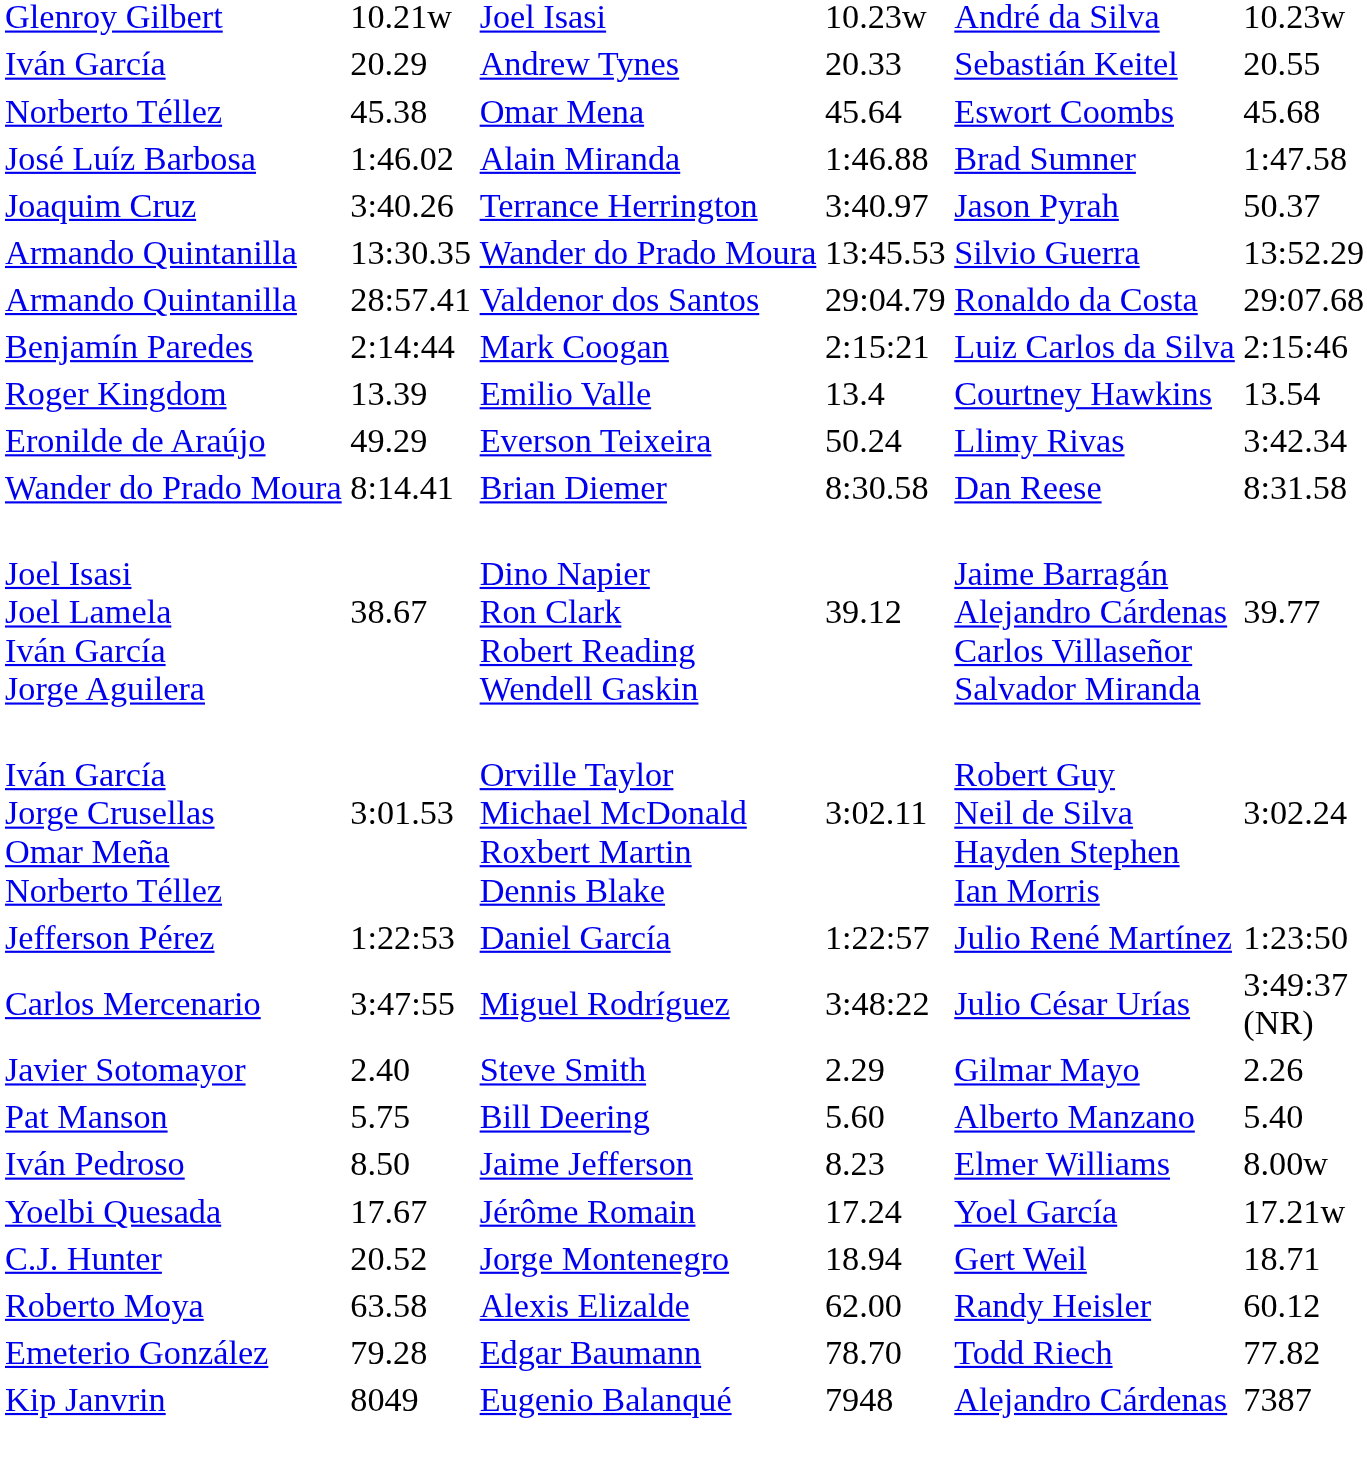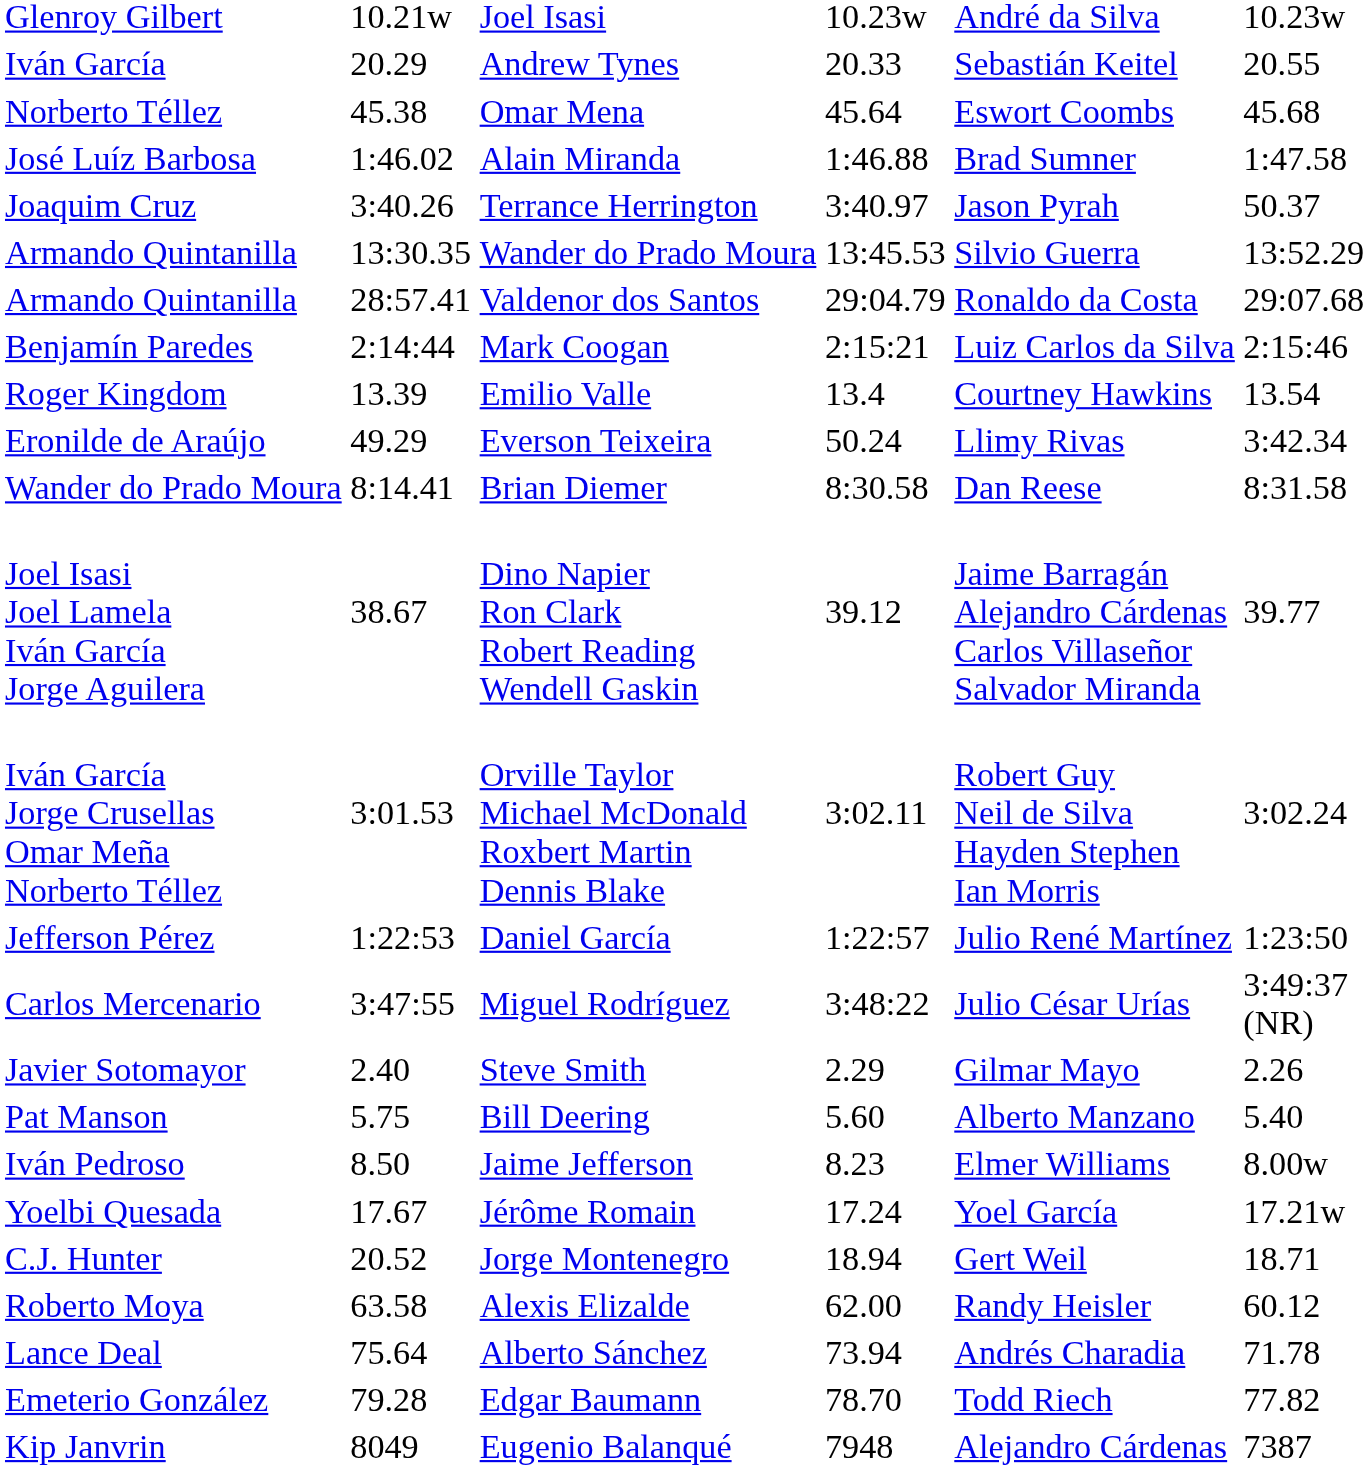 <table>
 <tr>
 <td></td>
 <td><a href='#'>Glenroy Gilbert</a><br> </td>
 <td>10.21w</td>
 <td><a href='#'>Joel Isasi</a><br> </td>
 <td>10.23w</td>
 <td><a href='#'>André da Silva</a><br> </td>
 <td>10.23w</td>
 </tr>
 <tr>
 <td></td>
 <td><a href='#'>Iván García</a><br> </td>
 <td>20.29</td>
 <td><a href='#'>Andrew Tynes</a><br> </td>
 <td>20.33</td>
 <td><a href='#'>Sebastián Keitel</a><br> </td>
 <td>20.55</td>
 </tr>
 <tr>
 <td></td>
 <td><a href='#'>Norberto Téllez</a><br> </td>
 <td>45.38</td>
 <td><a href='#'>Omar Mena</a><br> </td>
 <td>45.64</td>
 <td><a href='#'>Eswort Coombs</a><br> </td>
 <td>45.68</td>
 </tr>
 <tr>
 <td></td>
 <td><a href='#'>José Luíz Barbosa</a><br> </td>
 <td>1:46.02</td>
 <td><a href='#'>Alain Miranda</a><br> </td>
 <td>1:46.88</td>
 <td><a href='#'>Brad Sumner</a><br> </td>
 <td>1:47.58</td>
 </tr>
 <tr>
 <td></td>
 <td><a href='#'>Joaquim Cruz</a><br> </td>
 <td>3:40.26</td>
 <td><a href='#'>Terrance Herrington</a><br> </td>
 <td>3:40.97</td>
 <td><a href='#'>Jason Pyrah</a><br> </td>
 <td>50.37</td>
 </tr>
 <tr>
 <td></td>
 <td><a href='#'>Armando Quintanilla</a><br> </td>
 <td>13:30.35</td>
 <td><a href='#'>Wander do Prado Moura</a><br> </td>
 <td>13:45.53</td>
 <td><a href='#'>Silvio Guerra</a><br> </td>
 <td>13:52.29</td>
 </tr>
 <tr>
 <td></td>
 <td><a href='#'>Armando Quintanilla</a><br> </td>
 <td>28:57.41</td>
 <td><a href='#'>Valdenor dos Santos</a><br> </td>
 <td>29:04.79</td>
 <td><a href='#'>Ronaldo da Costa</a><br> </td>
 <td>29:07.68</td>
 </tr>
 <tr>
 <td></td>
 <td><a href='#'>Benjamín Paredes</a><br> </td>
 <td>2:14:44</td>
 <td><a href='#'>Mark Coogan</a><br> </td>
 <td>2:15:21</td>
 <td><a href='#'>Luiz Carlos da Silva</a><br> </td>
 <td>2:15:46</td>
 </tr>
 <tr>
 <td></td>
 <td><a href='#'>Roger Kingdom</a><br> </td>
 <td>13.39</td>
 <td><a href='#'>Emilio Valle</a><br> </td>
 <td>13.4</td>
 <td><a href='#'>Courtney Hawkins</a><br> </td>
 <td>13.54</td>
 </tr>
 <tr>
 <td></td>
 <td><a href='#'>Eronilde de Araújo</a><br> </td>
 <td>49.29</td>
 <td><a href='#'>Everson Teixeira</a><br> </td>
 <td>50.24</td>
 <td><a href='#'>Llimy Rivas</a><br> </td>
 <td>3:42.34</td>
 </tr>
 <tr>
 <td></td>
 <td><a href='#'>Wander do Prado Moura</a><br> </td>
 <td>8:14.41</td>
 <td><a href='#'>Brian Diemer</a><br> </td>
 <td>8:30.58</td>
 <td><a href='#'>Dan Reese</a><br> </td>
 <td>8:31.58</td>
 </tr>
 <tr>
 <td></td>
 <td><strong></strong><br><a href='#'>Joel Isasi</a><br><a href='#'>Joel Lamela</a><br><a href='#'>Iván García</a><br><a href='#'>Jorge Aguilera</a></td>
 <td>38.67</td>
 <td><strong></strong><br><a href='#'>Dino Napier</a><br><a href='#'>Ron Clark</a><br><a href='#'>Robert Reading</a><br><a href='#'>Wendell Gaskin</a></td>
 <td>39.12</td>
 <td><strong></strong><br><a href='#'>Jaime Barragán</a><br><a href='#'>Alejandro Cárdenas</a><br><a href='#'>Carlos Villaseñor</a><br><a href='#'>Salvador Miranda</a></td>
 <td>39.77</td>
 </tr>
 <tr>
 <td></td>
 <td><strong></strong><br><a href='#'>Iván García</a><br><a href='#'>Jorge Crusellas</a><br><a href='#'>Omar Meña</a><br><a href='#'>Norberto Téllez</a></td>
 <td>3:01.53</td>
 <td><strong></strong><br><a href='#'>Orville Taylor</a><br><a href='#'>Michael McDonald</a><br><a href='#'>Roxbert Martin</a><br><a href='#'>Dennis Blake</a></td>
 <td>3:02.11</td>
 <td><strong></strong><br><a href='#'>Robert Guy</a><br><a href='#'>Neil de Silva</a><br><a href='#'>Hayden Stephen</a><br><a href='#'>Ian Morris</a></td>
 <td>3:02.24</td>
 </tr>
 <tr>
 <td></td>
 <td><a href='#'>Jefferson Pérez</a><br> </td>
 <td>1:22:53</td>
 <td><a href='#'>Daniel García</a><br> </td>
 <td>1:22:57</td>
 <td><a href='#'>Julio René Martínez</a><br> </td>
 <td>1:23:50</td>
 </tr>
 <tr>
 <td></td>
 <td><a href='#'>Carlos Mercenario</a><br> </td>
 <td>3:47:55</td>
 <td><a href='#'>Miguel Rodríguez</a><br> </td>
 <td>3:48:22</td>
 <td><a href='#'>Julio César Urías</a><br> </td>
 <td>3:49:37<br>(NR)</td>
 </tr>
 <tr>
 <td></td>
 <td><a href='#'>Javier Sotomayor</a><br> </td>
 <td>2.40</td>
 <td><a href='#'>Steve Smith</a><br> </td>
 <td>2.29</td>
 <td><a href='#'>Gilmar Mayo</a><br> </td>
 <td>2.26</td>
 </tr>
 <tr>
 <td></td>
 <td><a href='#'>Pat Manson</a><br> </td>
 <td>5.75</td>
 <td><a href='#'>Bill Deering</a><br> </td>
 <td>5.60</td>
 <td><a href='#'>Alberto Manzano</a><br> </td>
 <td>5.40</td>
 </tr>
 <tr>
 <td></td>
 <td><a href='#'>Iván Pedroso</a><br> </td>
 <td>8.50</td>
 <td><a href='#'>Jaime Jefferson</a><br> </td>
 <td>8.23</td>
 <td><a href='#'>Elmer Williams</a><br> </td>
 <td>8.00w</td>
 </tr>
 <tr>
 <td></td>
 <td><a href='#'>Yoelbi Quesada</a><br> </td>
 <td>17.67</td>
 <td><a href='#'>Jérôme Romain</a><br> </td>
 <td>17.24</td>
 <td><a href='#'>Yoel García</a><br> </td>
 <td>17.21w</td>
 </tr>
 <tr>
 <td></td>
 <td><a href='#'>C.J. Hunter</a><br> </td>
 <td>20.52</td>
 <td><a href='#'>Jorge Montenegro</a><br> </td>
 <td>18.94</td>
 <td><a href='#'>Gert Weil</a><br> </td>
 <td>18.71</td>
 </tr>
 <tr>
 <td></td>
 <td><a href='#'>Roberto Moya</a><br> </td>
 <td>63.58</td>
 <td><a href='#'>Alexis Elizalde</a><br> </td>
 <td>62.00</td>
 <td><a href='#'>Randy Heisler</a><br> </td>
 <td>60.12</td>
 </tr>
 <tr>
 <td></td>
+<td><a href='#'>Lance Deal</a><br> </td>
+<td>75.64</td>
+<td><a href='#'>Alberto Sánchez</a><br> </td>
+<td>73.94</td>
+<td><a href='#'>Andrés Charadia</a><br> </td>
+<td>71.78</td>
+</tr>
+<tr>
+<td></td>
 <td><a href='#'>Emeterio González</a><br> </td>
 <td>79.28</td>
 <td><a href='#'>Edgar Baumann</a><br> </td>
 <td>78.70</td>
 <td><a href='#'>Todd Riech</a><br> </td>
 <td>77.82</td>
 </tr>
 <tr>
 <td></td>
 <td><a href='#'>Kip Janvrin</a><br> </td>
 <td>8049</td>
 <td><a href='#'>Eugenio Balanqué</a><br> </td>
 <td>7948</td>
 <td><a href='#'>Alejandro Cárdenas</a><br> </td>
 <td>7387</td>
 </tr>
 </table>
